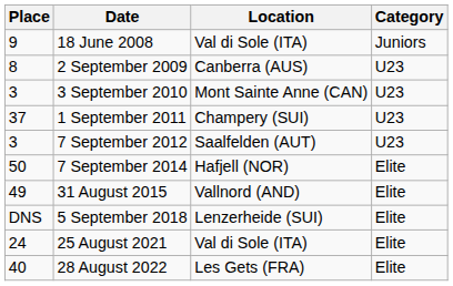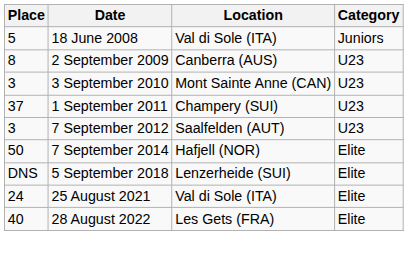 <table class="wikitable">
 <tr>
 <th>Place</th>
 <th>Date</th>
 <th>Location</th>
 <th>Category</th>
 </tr>
 <tr>
-<td>9</td>
+<td>5</td>
 <td>18 June 2008</td>
 <td>Val di Sole (ITA)</td>
 <td>Juniors</td>
 </tr>
 <tr>
 <td>8</td>
 <td>2 September 2009</td>
 <td>Canberra (AUS)</td>
 <td>U23</td>
 </tr>
 <tr>
 <td>3</td>
 <td>3 September 2010</td>
 <td>Mont Sainte Anne (CAN)</td>
 <td>U23</td>
 </tr>
 <tr>
 <td>37</td>
 <td>1 September 2011</td>
 <td>Champery (SUI)</td>
 <td>U23</td>
 </tr>
 <tr>
 <td>3</td>
 <td>7 September 2012</td>
 <td>Saalfelden (AUT)</td>
 <td>U23</td>
 </tr>
 <tr>
 <td>50</td>
 <td>7 September 2014</td>
 <td>Hafjell (NOR)</td>
 <td>Elite</td>
 </tr>
 <tr>
-<td>49</td>
-<td>31 August 2015</td>
-<td>Vallnord (AND)</td>
-<td>Elite</td>
-</tr>
-<tr>
 <td>DNS</td>
 <td>5 September 2018</td>
 <td>Lenzerheide (SUI)</td>
 <td>Elite</td>
 </tr>
 <tr>
 <td>24</td>
 <td>25 August 2021</td>
 <td>Val di Sole (ITA)</td>
 <td>Elite</td>
 </tr>
 <tr>
 <td>40</td>
 <td>28 August 2022</td>
 <td>Les Gets (FRA)</td>
 <td>Elite</td>
 </tr>
 </table>
